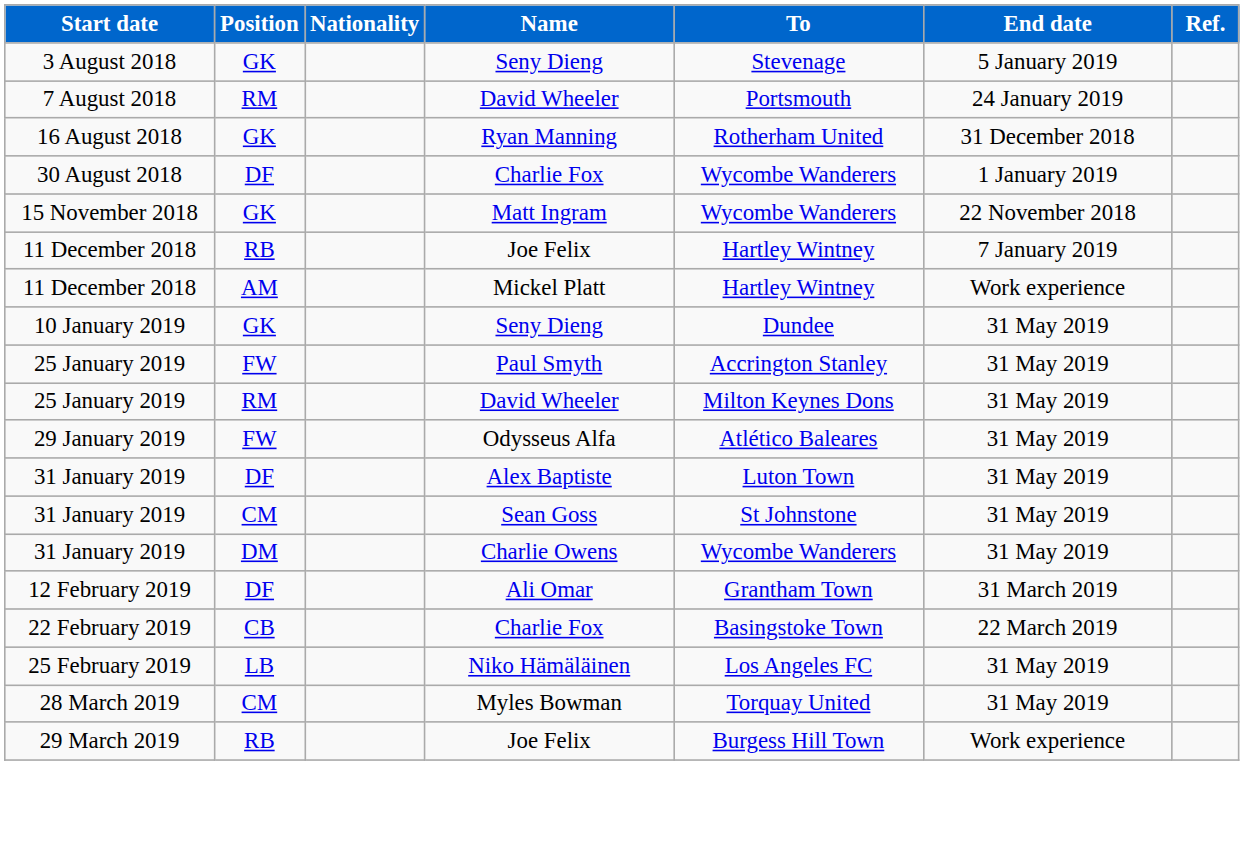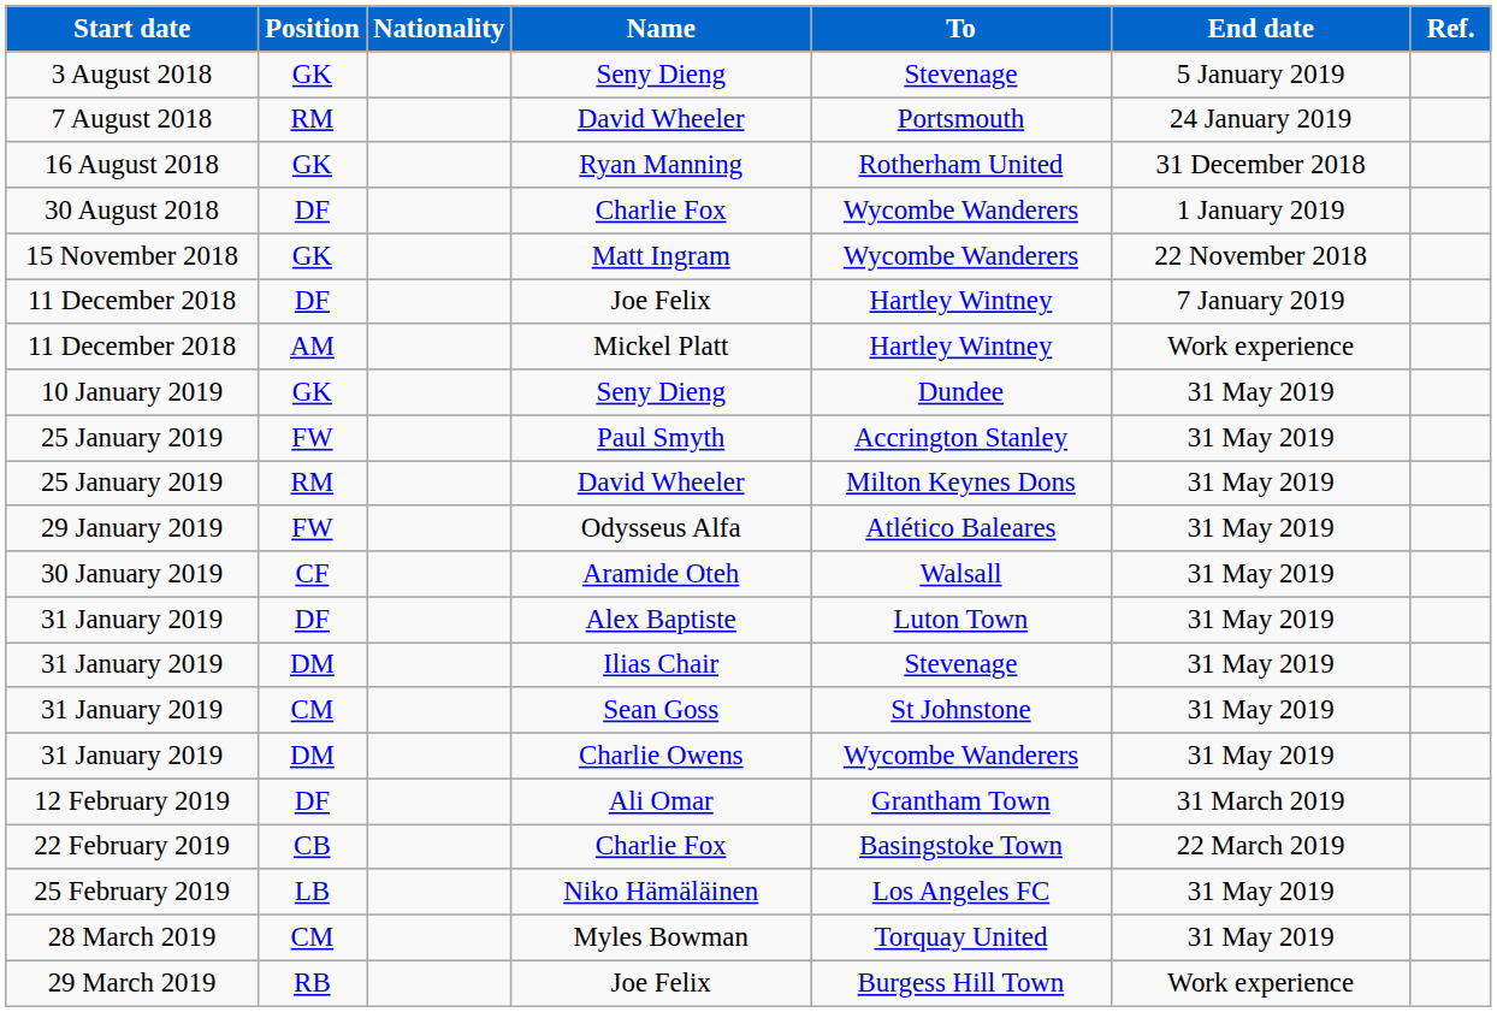 <table class="wikitable"  style="text-align:center; font-size:90%; ">
 <tr>
 <th style="background:#0066CC; color:#FFFFFF; width:125px;">Start date</th>
 <th style="background:#0066CC; color:#FFFFFF; width:50px;">Position</th>
 <th style="background:#0066CC; color:#FFFFFF; width:50px;">Nationality</th>
 <th style="background:#0066CC; color:#FFFFFF; width:150px;">Name</th>
 <th style="background:#0066CC; color:#FFFFFF; width:150px;">To</th>
 <th style="background:#0066CC; color:#FFFFFF; width:150px;">End date</th>
 <th style="background:#0066CC; color:#FFFFFF; width:35px;">Ref.</th>
 </tr>
 <tr>
 <td>3 August 2018</td>
 <td><a href='#'>GK</a></td>
 <td></td>
 <td><a href='#'>Seny Dieng</a></td>
 <td><a href='#'>Stevenage</a></td>
 <td>5 January 2019</td>
 <td></td>
 </tr>
 <tr>
 <td>7 August 2018</td>
 <td><a href='#'>RM</a></td>
 <td></td>
 <td><a href='#'>David Wheeler</a></td>
 <td><a href='#'>Portsmouth</a></td>
 <td>24 January 2019</td>
 <td></td>
 </tr>
 <tr>
 <td>16 August 2018</td>
 <td><a href='#'>GK</a></td>
 <td></td>
 <td><a href='#'>Ryan Manning</a></td>
 <td><a href='#'>Rotherham United</a></td>
 <td>31 December 2018</td>
 <td></td>
 </tr>
 <tr>
 <td>30 August 2018</td>
 <td><a href='#'>DF</a></td>
 <td></td>
 <td><a href='#'>Charlie Fox</a></td>
 <td><a href='#'>Wycombe Wanderers</a></td>
 <td>1 January 2019</td>
 <td></td>
 </tr>
 <tr>
 <td>15 November 2018</td>
 <td><a href='#'>GK</a></td>
 <td></td>
 <td><a href='#'>Matt Ingram</a></td>
 <td><a href='#'>Wycombe Wanderers</a></td>
 <td>22 November 2018</td>
 <td></td>
 </tr>
 <tr>
 <td>11 December 2018</td>
-<td><a href='#'>RB</a></td>
+<td><a href='#'>DF</a></td>
 <td></td>
 <td>Joe Felix</td>
 <td><a href='#'>Hartley Wintney</a></td>
 <td>7 January 2019</td>
 <td></td>
 </tr>
 <tr>
 <td>11 December 2018</td>
 <td><a href='#'>AM</a></td>
 <td></td>
 <td>Mickel Platt</td>
 <td><a href='#'>Hartley Wintney</a></td>
 <td>Work experience</td>
 <td></td>
 </tr>
 <tr>
 <td>10 January 2019</td>
 <td><a href='#'>GK</a></td>
 <td></td>
 <td><a href='#'>Seny Dieng</a></td>
 <td> <a href='#'>Dundee</a></td>
 <td>31 May 2019</td>
 <td></td>
 </tr>
 <tr>
 <td>25 January 2019</td>
 <td><a href='#'>FW</a></td>
 <td></td>
 <td><a href='#'>Paul Smyth</a></td>
 <td><a href='#'>Accrington Stanley</a></td>
 <td>31 May 2019</td>
 <td></td>
 </tr>
 <tr>
 <td>25 January 2019</td>
 <td><a href='#'>RM</a></td>
 <td></td>
 <td><a href='#'>David Wheeler</a></td>
 <td><a href='#'>Milton Keynes Dons</a></td>
 <td>31 May 2019</td>
 <td></td>
 </tr>
 <tr>
 <td>29 January 2019</td>
 <td><a href='#'>FW</a></td>
 <td></td>
 <td>Odysseus Alfa</td>
 <td> <a href='#'>Atlético Baleares</a></td>
 <td>31 May 2019</td>
 <td></td>
 </tr>
 <tr>
+<td>30 January 2019</td>
+<td><a href='#'>CF</a></td>
+<td></td>
+<td><a href='#'>Aramide Oteh</a></td>
+<td><a href='#'>Walsall</a></td>
+<td>31 May 2019</td>
+<td></td>
+</tr>
+<tr>
 <td>31 January 2019</td>
 <td><a href='#'>DF</a></td>
 <td></td>
 <td><a href='#'>Alex Baptiste</a></td>
 <td><a href='#'>Luton Town</a></td>
+<td>31 May 2019</td>
+<td></td>
+</tr>
+<tr>
+<td>31 January 2019</td>
+<td><a href='#'>DM</a></td>
+<td></td>
+<td><a href='#'>Ilias Chair</a></td>
+<td><a href='#'>Stevenage</a></td>
 <td>31 May 2019</td>
 <td></td>
 </tr>
 <tr>
 <td>31 January 2019</td>
 <td><a href='#'>CM</a></td>
 <td></td>
 <td><a href='#'>Sean Goss</a></td>
 <td> <a href='#'>St Johnstone</a></td>
 <td>31 May 2019</td>
 <td></td>
 </tr>
 <tr>
 <td>31 January 2019</td>
 <td><a href='#'>DM</a></td>
 <td></td>
 <td><a href='#'>Charlie Owens</a></td>
 <td><a href='#'>Wycombe Wanderers</a></td>
 <td>31 May 2019</td>
 <td></td>
 </tr>
 <tr>
 <td>12 February 2019</td>
 <td><a href='#'>DF</a></td>
 <td></td>
 <td><a href='#'>Ali Omar</a></td>
 <td><a href='#'>Grantham Town</a></td>
 <td>31 March 2019</td>
 <td></td>
 </tr>
 <tr>
 <td>22 February 2019</td>
 <td><a href='#'>CB</a></td>
 <td></td>
 <td><a href='#'>Charlie Fox</a></td>
 <td><a href='#'>Basingstoke Town</a></td>
 <td>22 March 2019</td>
 <td></td>
 </tr>
 <tr>
 <td>25 February 2019</td>
 <td><a href='#'>LB</a></td>
 <td></td>
 <td><a href='#'>Niko Hämäläinen</a></td>
 <td> <a href='#'>Los Angeles FC</a></td>
 <td>31 May 2019</td>
 <td></td>
 </tr>
 <tr>
 <td>28 March 2019</td>
 <td><a href='#'>CM</a></td>
 <td></td>
 <td>Myles Bowman</td>
 <td><a href='#'>Torquay United</a></td>
 <td>31 May 2019</td>
 <td></td>
 </tr>
 <tr>
 <td>29 March 2019</td>
 <td><a href='#'>RB</a></td>
 <td></td>
 <td>Joe Felix</td>
 <td><a href='#'>Burgess Hill Town</a></td>
 <td>Work experience</td>
 <td></td>
 </tr>
 </table>
